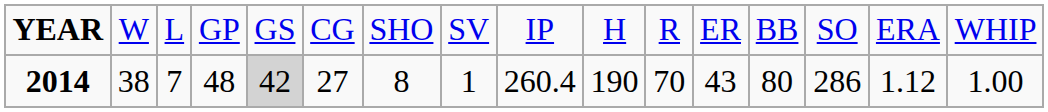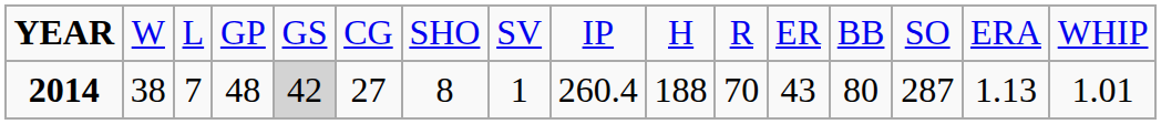 <table class="wikitable" style="text-align:center;">
 <tr>
 <td><strong>YEAR</strong></td>
 <td><a href='#'>W</a></td>
 <td><a href='#'>L</a></td>
 <td><a href='#'>GP</a></td>
 <td><a href='#'>GS</a></td>
 <td><a href='#'>CG</a></td>
 <td><a href='#'>SHO</a></td>
 <td><a href='#'>SV</a></td>
 <td><a href='#'>IP</a></td>
 <td><a href='#'>H</a></td>
 <td><a href='#'>R</a></td>
 <td><a href='#'>ER</a></td>
 <td><a href='#'>BB</a></td>
 <td><a href='#'>SO</a></td>
 <td><a href='#'>ERA</a></td>
 <td><a href='#'>WHIP</a></td>
 </tr>
 <tr>
 <td><strong>2014</strong></td>
 <td>38</td>
 <td>7</td>
 <td>48</td>
 <td style="background: lightgrey;">42</td>
 <td>27</td>
 <td>8</td>
 <td>1</td>
 <td>260.4</td>
-<td>190</td>
+<td>188</td>
 <td>70</td>
 <td>43</td>
 <td>80</td>
-<td>286</td>
-<td>1.12</td>
-<td>1.00</td>
+<td>287</td>
+<td>1.13</td>
+<td>1.01</td>
 </tr>
 </table>
